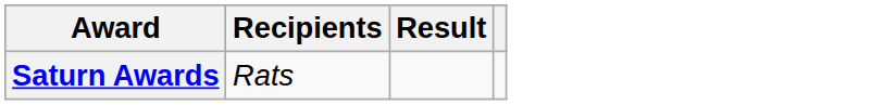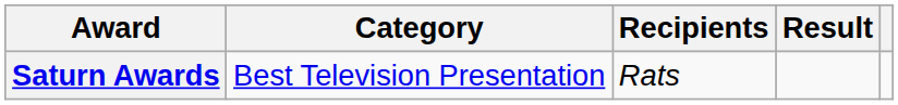 <table class="wikitable sortable plainrowheaders">
 <tr style="background:#ccc; text-align:center;">
 <th scope="col">Award</th>
+<th scope="col">Category</th>
 <th scope="col">Recipients</th>
 <th scope="col">Result</th>
 <th scope="col" class="unsortable"></th>
 </tr>
 <tr>
 <th scope="row"><a href='#'>Saturn Awards</a></th>
+<td><a href='#'>Best Television Presentation</a></td>
 <td><em>Rats</em></td>
 <td></td>
 <td style="text-align:center;"></td>
 </tr>
 </table>
